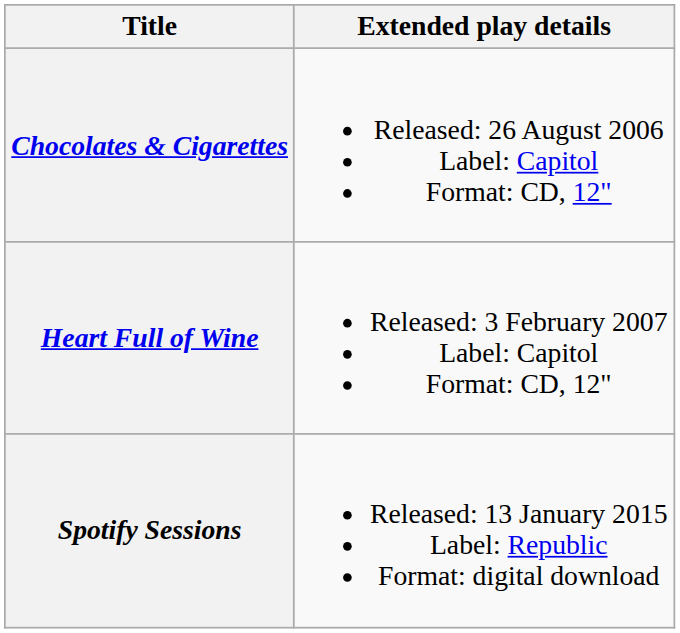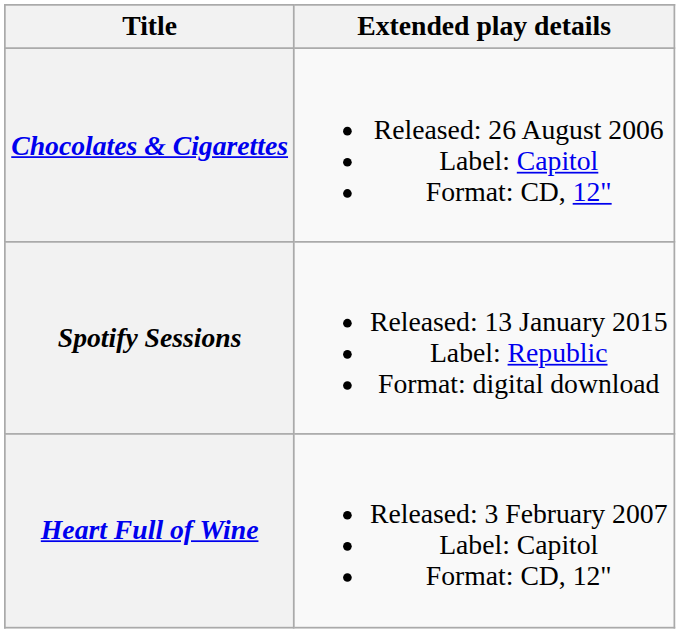 <table class="wikitable plainrowheaders" style="text-align:center;" border="1">
 <tr>
 <th>Title</th>
 <th>Extended play details</th>
 </tr>
 <tr>
 <th scope="row"><em><a href='#'>Chocolates & Cigarettes</a></em></th>
 <td><br><ul><li>Released: 26 August 2006</li><li>Label: <a href='#'>Capitol</a></li><li>Format: CD, <a href='#'>12"</a></li></ul></td>
 </tr>
 <tr>
+<th scope="row"><em>Spotify Sessions</em></th>
+<td><br><ul><li>Released: 13 January 2015</li><li>Label: <a href='#'>Republic</a></li><li>Format: digital download</li></ul></td>
+</tr>
+<tr>
 <th scope="row"><em><a href='#'>Heart Full of Wine</a></em></th>
 <td><br><ul><li>Released: 3 February 2007</li><li>Label: Capitol</li><li>Format: CD, 12"</li></ul></td>
 </tr>
-<tr>
-<th scope="row"><em>Spotify Sessions</em></th>
-<td><br><ul><li>Released: 13 January 2015</li><li>Label: <a href='#'>Republic</a></li><li>Format: digital download</li></ul></td>
-</tr>
 </table>
